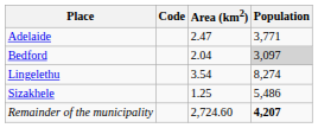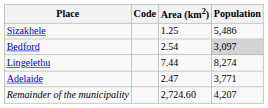 <table class="wikitable sortable">
 <tr>
 <th>Place</th>
 <th>Code</th>
 <th>Area (km<sup>2</sup>)</th>
 <th>Population</th>
 </tr>
 <tr>
+<td><a href='#'>Sizakhele</a></td>
+<td></td>
+<td>1.25</td>
+<td>5,486</td>
+</tr>
+<tr>
+<td><a href='#'>Bedford</a></td>
+<td></td>
+<td>2.54</td>
+<td style="background: lightgrey;">3,097</td>
+</tr>
+<tr>
+<td><a href='#'>Lingelethu</a></td>
+<td></td>
+<td>7.44</td>
+<td>8,274</td>
+</tr>
+<tr>
 <td><a href='#'>Adelaide</a></td>
 <td></td>
 <td>2.47</td>
 <td>3,771</td>
 </tr>
 <tr>
-<td><a href='#'>Bedford</a></td>
-<td></td>
-<td>2.04</td>
-<td style="background: lightgrey;">3,097</td>
-</tr>
-<tr>
-<td><a href='#'>Lingelethu</a></td>
-<td></td>
-<td>3.54</td>
-<td>8,274</td>
-</tr>
-<tr>
-<td><a href='#'>Sizakhele</a></td>
-<td></td>
-<td>1.25</td>
-<td>5,486</td>
-</tr>
-<tr>
 <td><em>Remainder of the municipality</em></td>
 <td></td>
 <td>2,724.60</td>
-<td><strong>4,207</strong></td>
+<td>4,207</td>
 </tr>
 </table>
